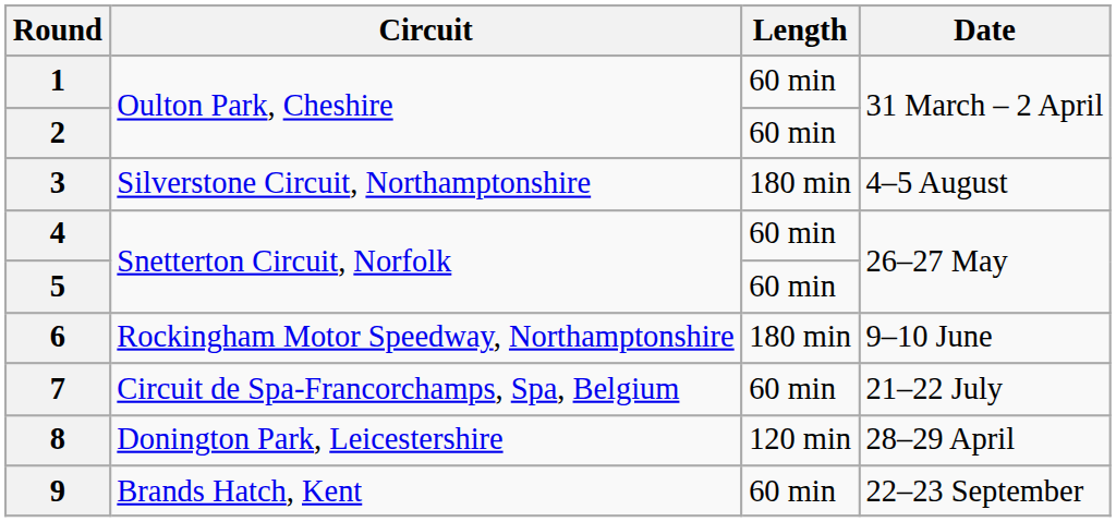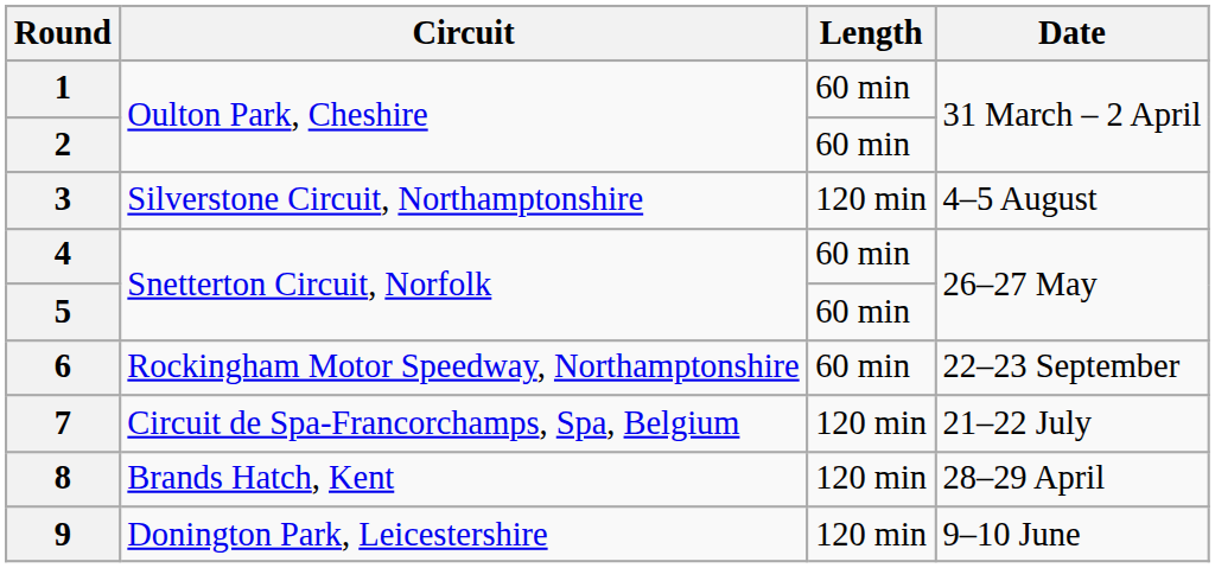 <table class="wikitable" style="font-size: 85%;">
 <tr>
 <th>Round</th>
 <th>Circuit</th>
 <th>Length</th>
 <th>Date</th>
 </tr>
 <tr>
 <th>1</th>
 <td rowspan=2><a href='#'>Oulton Park</a>, <a href='#'>Cheshire</a></td>
 <td>60 min</td>
 <td rowspan=2>31 March – 2 April</td>
 </tr>
 <tr>
 <th>2</th>
 <td>60 min</td>
 </tr>
 <tr>
 <th>3</th>
 <td><a href='#'>Silverstone Circuit</a>, <a href='#'>Northamptonshire</a></td>
-<td>180 min</td>
+<td>120 min</td>
 <td>4–5 August</td>
 </tr>
 <tr>
 <th>4</th>
 <td rowspan=2><a href='#'>Snetterton Circuit</a>, <a href='#'>Norfolk</a></td>
 <td>60 min</td>
 <td rowspan=2>26–27 May</td>
 </tr>
 <tr>
 <th>5</th>
 <td>60 min</td>
 </tr>
 <tr>
 <th>6</th>
 <td><a href='#'>Rockingham Motor Speedway</a>, <a href='#'>Northamptonshire</a></td>
-<td>180 min</td>
-<td>9–10 June</td>
+<td>60 min</td>
+<td>22–23 September</td>
 </tr>
 <tr>
 <th>7</th>
 <td><a href='#'>Circuit de Spa-Francorchamps</a>, <a href='#'>Spa</a>, <a href='#'>Belgium</a></td>
-<td>60 min</td>
+<td>120 min</td>
 <td>21–22 July</td>
 </tr>
 <tr>
 <th>8</th>
-<td><a href='#'>Donington Park</a>, <a href='#'>Leicestershire</a></td>
+<td><a href='#'>Brands Hatch</a>, <a href='#'>Kent</a></td>
 <td>120 min</td>
 <td>28–29 April</td>
 </tr>
 <tr>
 <th>9</th>
-<td><a href='#'>Brands Hatch</a>, <a href='#'>Kent</a></td>
-<td>60 min</td>
-<td>22–23 September</td>
+<td><a href='#'>Donington Park</a>, <a href='#'>Leicestershire</a></td>
+<td>120 min</td>
+<td>9–10 June</td>
 </tr>
 </table>
